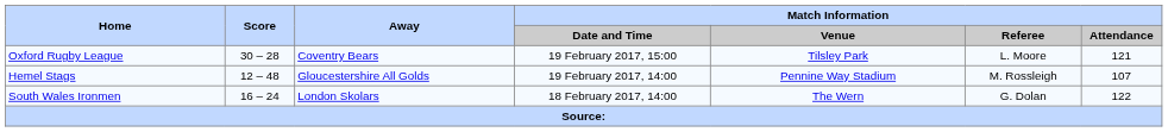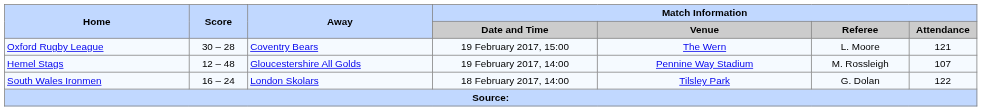 <table border=1 style="border-collapse:collapse; font-size:80%; text-align:center;" cellpadding=3 cellspacing=0 width=100%>
 <tr bgcolor=#C1D8FF>
 <th rowspan=2 width=19%>Home</th>
 <th rowspan=2 width=6%>Score</th>
 <th rowspan=2 width=19%>Away</th>
 <th colspan=6>Match Information</th>
 </tr>
 <tr bgcolor=#CCCCCC>
 <th width=17%>Date and Time</th>
 <th width=22%>Venue</th>
 <th width=10%>Referee</th>
 <th width=7%>Attendance</th>
 </tr>
 <tr bgcolor=#F5FAFF>
 <td align=left> <a href='#'>Oxford Rugby League</a></td>
 <td>30 – 28</td>
 <td align=left> <a href='#'>Coventry Bears</a></td>
 <td>19 February 2017, 15:00</td>
-<td><a href='#'>Tilsley Park</a></td>
+<td><a href='#'>The Wern</a></td>
 <td>L. Moore</td>
 <td>121</td>
 </tr>
 <tr bgcolor=#F5FAFF>
 <td align=left> <a href='#'>Hemel Stags</a></td>
 <td>12 – 48</td>
 <td align=left> <a href='#'>Gloucestershire All Golds</a></td>
 <td>19 February 2017, 14:00</td>
 <td><a href='#'>Pennine Way Stadium</a></td>
 <td>M. Rossleigh</td>
 <td>107</td>
 </tr>
 <tr bgcolor=#F5FAFF>
 <td align=left> <a href='#'>South Wales Ironmen</a></td>
 <td>16 – 24</td>
 <td align=left> <a href='#'>London Skolars</a></td>
 <td>18 February 2017, 14:00</td>
-<td><a href='#'>The Wern</a></td>
+<td><a href='#'>Tilsley Park</a></td>
 <td>G. Dolan</td>
 <td>122</td>
 </tr>
 <tr style="background:#c1d8ff;">
 <th colspan=12>Source:</th>
 </tr>
 </table>
